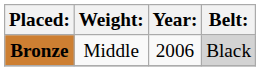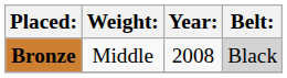 <table class="wikitable" border="1" style="text-align:center;">
 <tr>
 <th>Placed:</th>
 <th>Weight:</th>
 <th>Year:</th>
 <th>Belt:</th>
 </tr>
 <tr>
 <td bgcolor=#CD7F32><span><strong>Bronze</strong></span></td>
 <td>Middle</td>
-<td>2006</td>
+<td>2008</td>
 <td style="background: lightgrey;">Black</td>
 </tr>
 <tr>
 </tr>
 </table>
